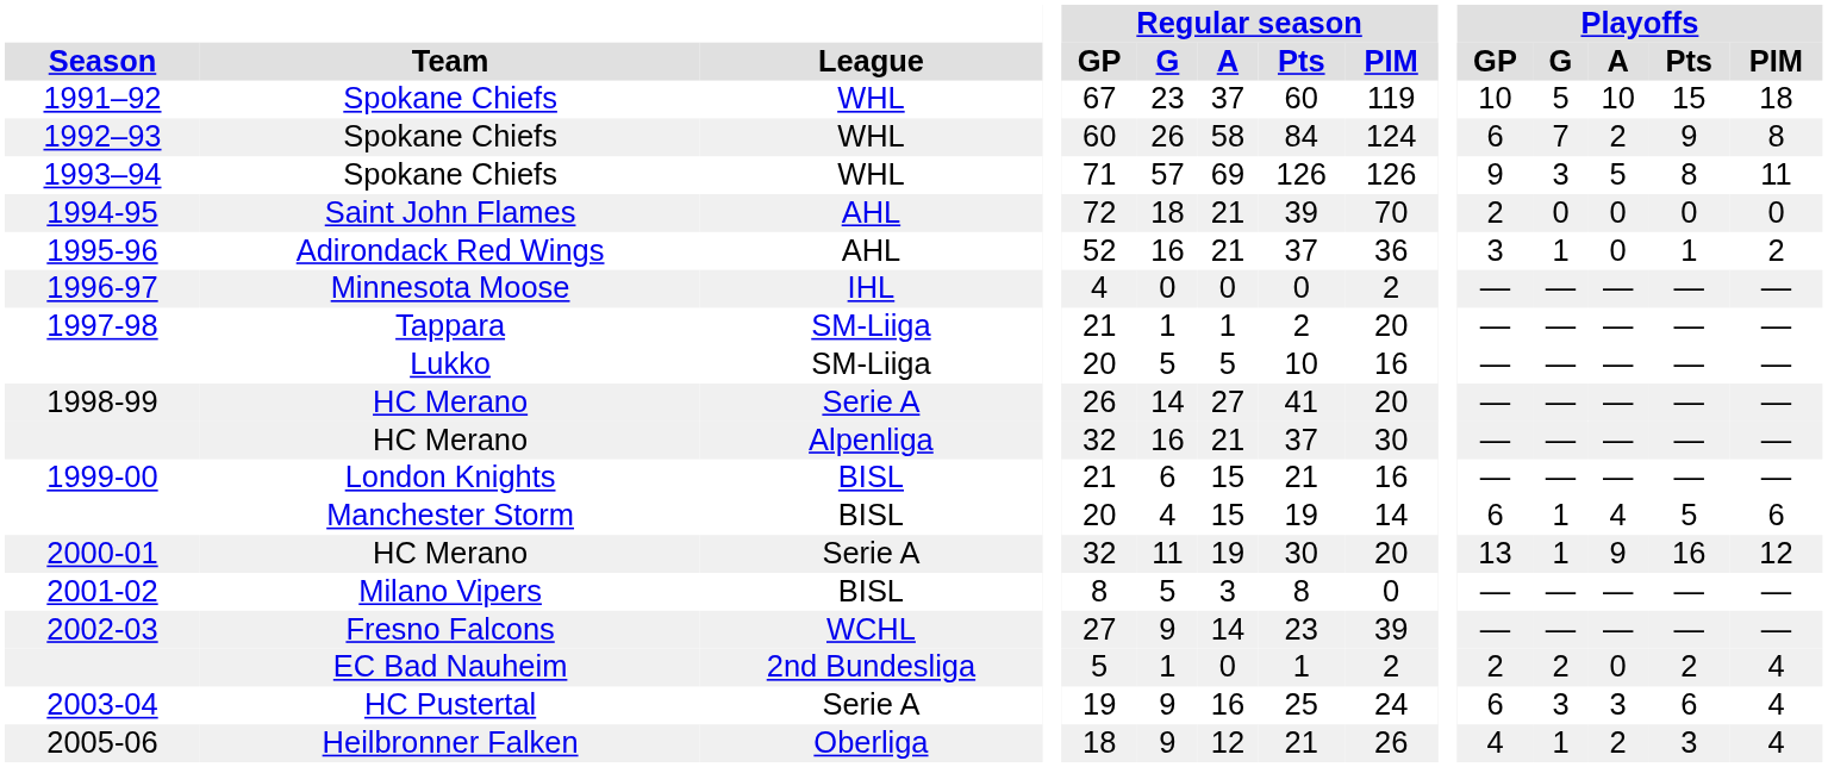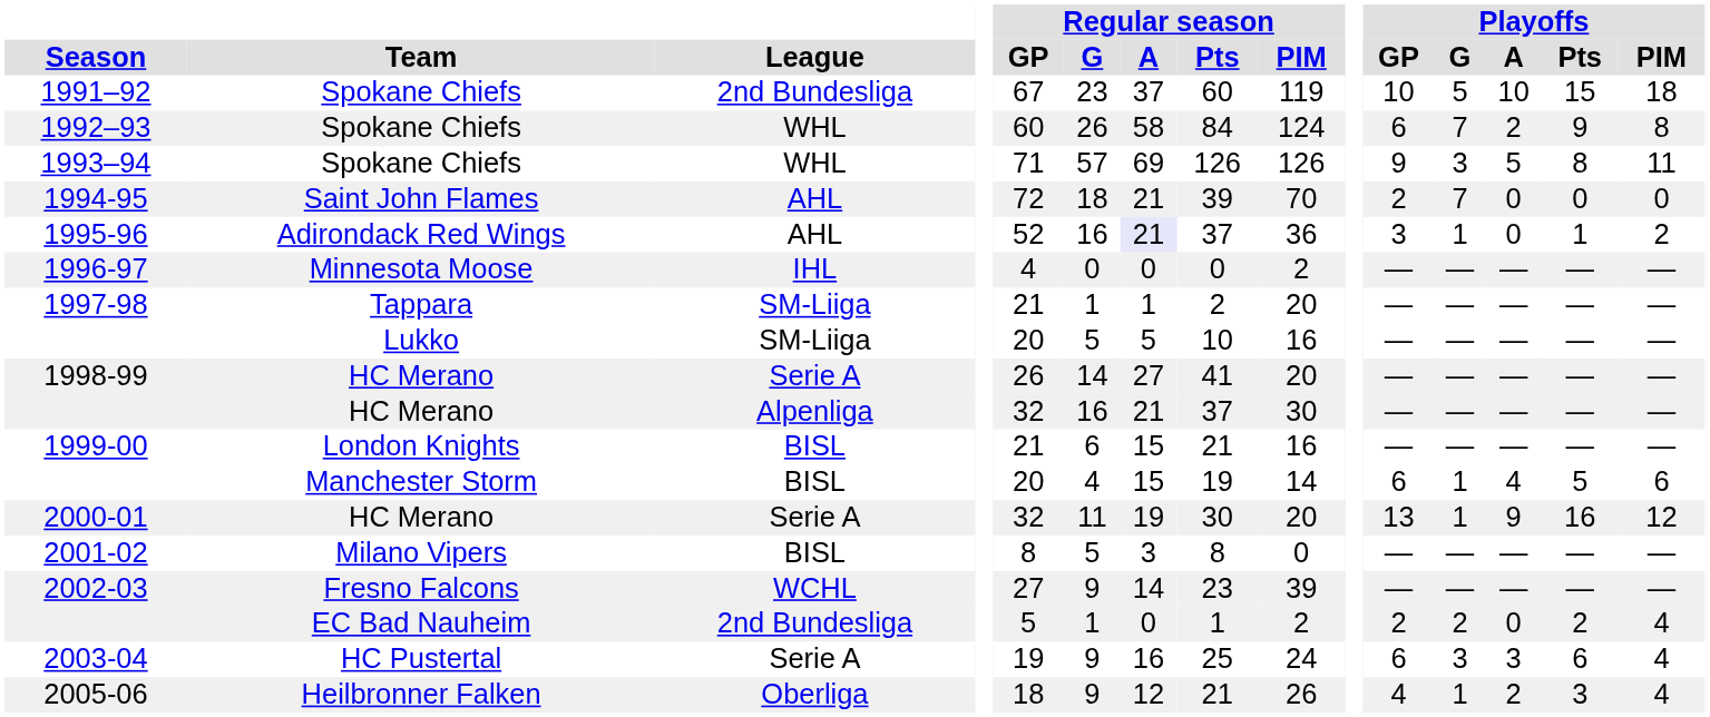 <table border="0" cellpadding="1" cellspacing="0" style="text-align:center; width:60em;">
 <tr style="background:#e0e0e0;">
 <th colspan="3"  bgcolor="#ffffff"> </th>
 <th rowspan="100" bgcolor="#ffffff"> </th>
 <th colspan="5"><a href='#'>Regular season</a></th>
 <th rowspan="100" bgcolor="#ffffff"> </th>
 <th colspan="5"><a href='#'>Playoffs</a></th>
 </tr>
 <tr style="background:#e0e0e0;">
 <th><a href='#'>Season</a></th>
 <th>Team</th>
 <th>League</th>
 <th>GP</th>
 <th><a href='#'>G</a></th>
 <th><a href='#'>A</a></th>
 <th><a href='#'>Pts</a></th>
 <th><a href='#'>PIM</a></th>
 <th>GP</th>
 <th>G</th>
 <th>A</th>
 <th>Pts</th>
 <th>PIM</th>
 </tr>
 <tr>
 <td><a href='#'>1991–92</a></td>
 <td><a href='#'>Spokane Chiefs</a></td>
-<td><a href='#'>WHL</a></td>
+<td><a href='#'>2nd Bundesliga</a></td>
 <td>67</td>
 <td>23</td>
 <td>37</td>
 <td>60</td>
 <td>119</td>
 <td>10</td>
 <td>5</td>
 <td>10</td>
 <td>15</td>
 <td>18</td>
 </tr>
 <tr style="background:#f0f0f0;">
 <td><a href='#'>1992–93</a></td>
 <td>Spokane Chiefs</td>
 <td>WHL</td>
 <td>60</td>
 <td>26</td>
 <td>58</td>
 <td>84</td>
 <td>124</td>
 <td>6</td>
 <td>7</td>
 <td>2</td>
 <td>9</td>
 <td>8</td>
 </tr>
 <tr>
 <td><a href='#'>1993–94</a></td>
 <td>Spokane Chiefs</td>
 <td>WHL</td>
 <td>71</td>
 <td>57</td>
 <td>69</td>
 <td>126</td>
 <td>126</td>
 <td>9</td>
 <td>3</td>
 <td>5</td>
 <td>8</td>
 <td>11</td>
 </tr>
 <tr style="background:#f0f0f0;">
 <td><a href='#'>1994-95</a></td>
 <td><a href='#'>Saint John Flames</a></td>
 <td><a href='#'>AHL</a></td>
 <td>72</td>
 <td>18</td>
 <td>21</td>
 <td>39</td>
 <td>70</td>
 <td>2</td>
-<td>0</td>
+<td>7</td>
 <td>0</td>
 <td>0</td>
 <td>0</td>
 </tr>
 <tr>
 <td><a href='#'>1995-96</a></td>
 <td><a href='#'>Adirondack Red Wings</a></td>
 <td>AHL</td>
 <td>52</td>
 <td>16</td>
-<td>21</td>
+<td style="background: lavender;">21</td>
 <td>37</td>
 <td>36</td>
 <td>3</td>
 <td>1</td>
 <td>0</td>
 <td>1</td>
 <td>2</td>
 </tr>
 <tr style="background:#f0f0f0;">
 <td><a href='#'>1996-97</a></td>
 <td><a href='#'>Minnesota Moose</a></td>
 <td><a href='#'>IHL</a></td>
 <td>4</td>
 <td>0</td>
 <td>0</td>
 <td>0</td>
 <td>2</td>
 <td>—</td>
 <td>—</td>
 <td>—</td>
 <td>—</td>
 <td>—</td>
 </tr>
 <tr>
 <td><a href='#'>1997-98</a></td>
 <td><a href='#'>Tappara</a></td>
 <td><a href='#'>SM-Liiga</a></td>
 <td>21</td>
 <td>1</td>
 <td>1</td>
 <td>2</td>
 <td>20</td>
 <td>—</td>
 <td>—</td>
 <td>—</td>
 <td>—</td>
 <td>—</td>
 </tr>
 <tr>
 <td></td>
 <td><a href='#'>Lukko</a></td>
 <td>SM-Liiga</td>
 <td>20</td>
 <td>5</td>
 <td>5</td>
 <td>10</td>
 <td>16</td>
 <td>—</td>
 <td>—</td>
 <td>—</td>
 <td>—</td>
 <td>—</td>
 </tr>
 <tr style="background:#f0f0f0;">
 <td>1998-99</td>
 <td><a href='#'>HC Merano</a></td>
 <td><a href='#'>Serie A</a></td>
 <td>26</td>
 <td>14</td>
 <td>27</td>
 <td>41</td>
 <td>20</td>
 <td>—</td>
 <td>—</td>
 <td>—</td>
 <td>—</td>
 <td>—</td>
 </tr>
 <tr style="background:#f0f0f0;">
 <td></td>
 <td>HC Merano</td>
 <td><a href='#'>Alpenliga</a></td>
 <td>32</td>
 <td>16</td>
 <td>21</td>
 <td>37</td>
 <td>30</td>
 <td>—</td>
 <td>—</td>
 <td>—</td>
 <td>—</td>
 <td>—</td>
 </tr>
 <tr>
 <td><a href='#'>1999-00</a></td>
 <td><a href='#'>London Knights</a></td>
 <td><a href='#'>BISL</a></td>
 <td>21</td>
 <td>6</td>
 <td>15</td>
 <td>21</td>
 <td>16</td>
 <td>—</td>
 <td>—</td>
 <td>—</td>
 <td>—</td>
 <td>—</td>
 </tr>
 <tr>
 <td></td>
 <td><a href='#'>Manchester Storm</a></td>
 <td>BISL</td>
 <td>20</td>
 <td>4</td>
 <td>15</td>
 <td>19</td>
 <td>14</td>
 <td>6</td>
 <td>1</td>
 <td>4</td>
 <td>5</td>
 <td>6</td>
 </tr>
 <tr style="background:#f0f0f0;">
 <td><a href='#'>2000-01</a></td>
 <td>HC Merano</td>
 <td>Serie A</td>
 <td>32</td>
 <td>11</td>
 <td>19</td>
 <td>30</td>
 <td>20</td>
 <td>13</td>
 <td>1</td>
 <td>9</td>
 <td>16</td>
 <td>12</td>
 </tr>
 <tr>
 <td><a href='#'>2001-02</a></td>
 <td><a href='#'>Milano Vipers</a></td>
 <td>BISL</td>
 <td>8</td>
 <td>5</td>
 <td>3</td>
 <td>8</td>
 <td>0</td>
 <td>—</td>
 <td>—</td>
 <td>—</td>
 <td>—</td>
 <td>—</td>
 </tr>
 <tr style="background:#f0f0f0;">
 <td><a href='#'>2002-03</a></td>
 <td><a href='#'>Fresno Falcons</a></td>
 <td><a href='#'>WCHL</a></td>
 <td>27</td>
 <td>9</td>
 <td>14</td>
 <td>23</td>
 <td>39</td>
 <td>—</td>
 <td>—</td>
 <td>—</td>
 <td>—</td>
 <td>—</td>
 </tr>
 <tr style="background:#f0f0f0;">
 <td></td>
 <td><a href='#'>EC Bad Nauheim</a></td>
 <td><a href='#'>2nd Bundesliga</a></td>
 <td>5</td>
 <td>1</td>
 <td>0</td>
 <td>1</td>
 <td>2</td>
 <td>2</td>
 <td>2</td>
 <td>0</td>
 <td>2</td>
 <td>4</td>
 </tr>
 <tr>
 <td><a href='#'>2003-04</a></td>
 <td><a href='#'>HC Pustertal</a></td>
 <td>Serie A</td>
 <td>19</td>
 <td>9</td>
 <td>16</td>
 <td>25</td>
 <td>24</td>
 <td>6</td>
 <td>3</td>
 <td>3</td>
 <td>6</td>
 <td>4</td>
 </tr>
 <tr style="background:#f0f0f0;">
 <td>2005-06</td>
 <td><a href='#'>Heilbronner Falken</a></td>
 <td><a href='#'>Oberliga</a></td>
 <td>18</td>
 <td>9</td>
 <td>12</td>
 <td>21</td>
 <td>26</td>
 <td>4</td>
 <td>1</td>
 <td>2</td>
 <td>3</td>
 <td>4</td>
 </tr>
 </table>
